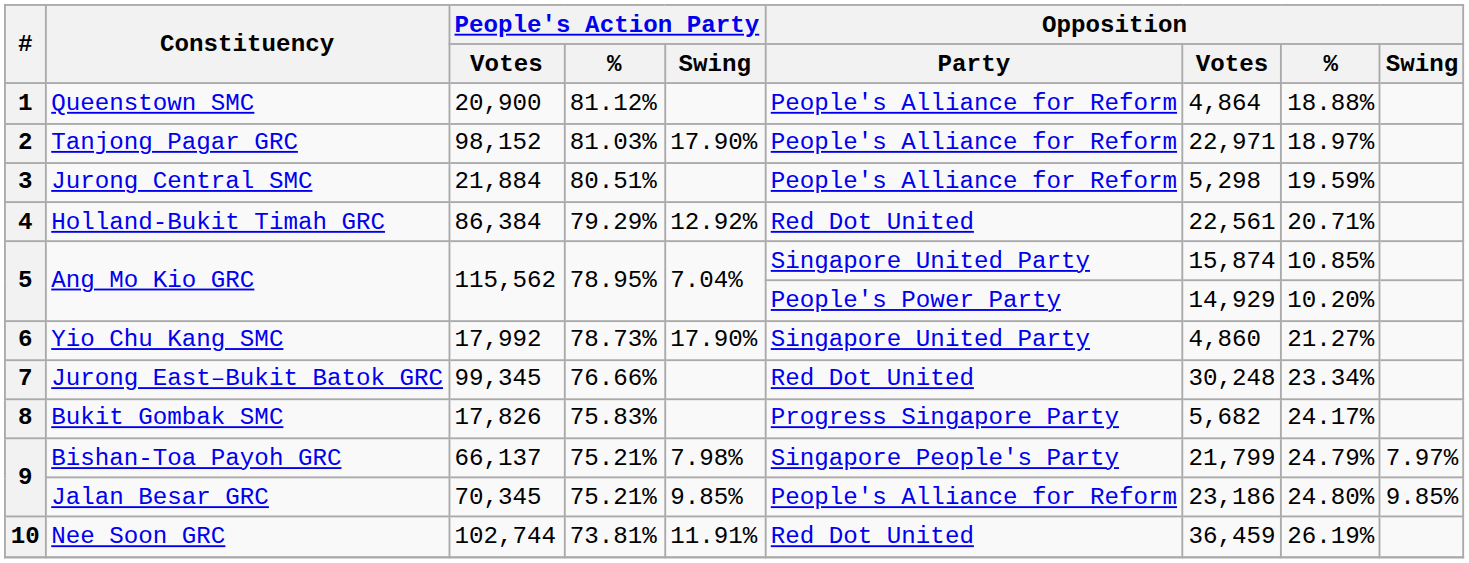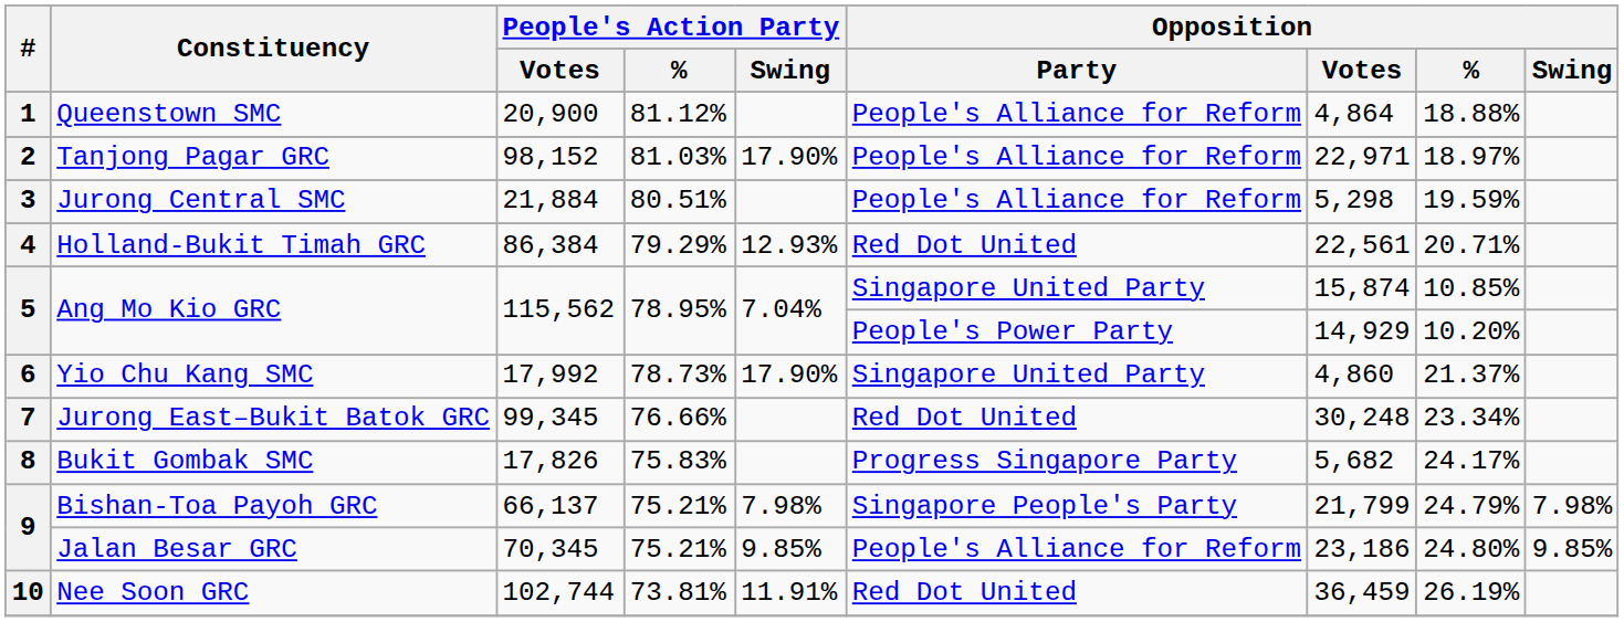 <table class="wikitable sortable">
 <tr>
 <th rowspan=2>#</th>
 <th rowspan=2>Constituency</th>
 <th colspan=3><a href='#'>People's Action Party</a></th>
 <th colspan=4>Opposition</th>
 </tr>
 <tr>
 <th data-sort-type="number">Votes</th>
 <th data-sort-type="number">%</th>
 <th>Swing</th>
 <th>Party</th>
 <th data-sort-type="number">Votes</th>
 <th data-sort-type="number">%</th>
 <th>Swing</th>
 </tr>
 <tr>
 <th>1</th>
 <td><a href='#'>Queenstown SMC</a></td>
 <td>20,900</td>
 <td>81.12%</td>
 <td></td>
 <td><a href='#'>People's Alliance for Reform</a></td>
 <td>4,864</td>
 <td>18.88%</td>
 <td></td>
 </tr>
 <tr>
 <th>2</th>
 <td><a href='#'>Tanjong Pagar GRC</a></td>
 <td>98,152</td>
 <td>81.03%</td>
 <td> 17.90%</td>
 <td><a href='#'>People's Alliance for Reform</a></td>
 <td>22,971</td>
 <td>18.97%</td>
 <td></td>
 </tr>
 <tr>
 <th>3</th>
 <td><a href='#'>Jurong Central SMC</a></td>
 <td>21,884</td>
 <td>80.51%</td>
 <td></td>
 <td><a href='#'>People's Alliance for Reform</a></td>
 <td>5,298</td>
 <td>19.59%</td>
 <td></td>
 </tr>
 <tr>
 <th>4</th>
 <td><a href='#'>Holland-Bukit Timah GRC</a></td>
 <td>86,384</td>
 <td>79.29%</td>
-<td> 12.92%</td>
+<td> 12.93%</td>
 <td><a href='#'>Red Dot United</a></td>
 <td>22,561</td>
 <td>20.71%</td>
 <td></td>
 </tr>
 <tr>
 <th rowspan=2>5</th>
 <td rowspan=2><a href='#'>Ang Mo Kio GRC</a></td>
 <td rowspan=2>115,562</td>
 <td rowspan=2>78.95%</td>
 <td rowspan=2> 7.04%</td>
 <td><a href='#'>Singapore United Party</a></td>
 <td>15,874</td>
 <td>10.85%</td>
 <td></td>
 </tr>
 <tr>
 <td><a href='#'>People's Power Party</a></td>
 <td>14,929</td>
 <td>10.20%</td>
 <td></td>
 </tr>
 <tr>
 <th>6</th>
 <td><a href='#'>Yio Chu Kang SMC</a></td>
 <td>17,992</td>
 <td>78.73%</td>
 <td> 17.90%</td>
 <td><a href='#'>Singapore United Party</a></td>
 <td>4,860</td>
-<td>21.27%</td>
+<td>21.37%</td>
 <td></td>
 </tr>
 <tr>
 <th>7</th>
 <td><a href='#'>Jurong East–Bukit Batok GRC</a></td>
 <td>99,345</td>
 <td>76.66%</td>
 <td></td>
 <td><a href='#'>Red Dot United</a></td>
 <td>30,248</td>
 <td>23.34%</td>
 <td></td>
 </tr>
 <tr>
 <th>8</th>
 <td><a href='#'>Bukit Gombak SMC</a></td>
 <td>17,826</td>
 <td>75.83%</td>
 <td></td>
 <td><a href='#'>Progress Singapore Party</a></td>
 <td>5,682</td>
 <td>24.17%</td>
 <td></td>
 </tr>
 <tr>
 <th rowspan=2>9</th>
 <td><a href='#'>Bishan-Toa Payoh GRC</a></td>
 <td>66,137</td>
 <td>75.21%</td>
 <td> 7.98%</td>
 <td><a href='#'>Singapore People's Party</a></td>
 <td>21,799</td>
 <td>24.79%</td>
-<td> 7.97%</td>
+<td> 7.98%</td>
 </tr>
 <tr>
 <td><a href='#'>Jalan Besar GRC</a></td>
 <td>70,345</td>
 <td>75.21%</td>
 <td> 9.85%</td>
 <td><a href='#'>People's Alliance for Reform</a></td>
 <td>23,186</td>
 <td>24.80%</td>
 <td> 9.85%</td>
 </tr>
 <tr>
 <th>10</th>
 <td><a href='#'>Nee Soon GRC</a></td>
 <td>102,744</td>
 <td>73.81%</td>
 <td> 11.91%</td>
 <td><a href='#'>Red Dot United</a></td>
 <td>36,459</td>
 <td>26.19%</td>
 <td></td>
 </tr>
 <tr>
 </tr>
 </table>
